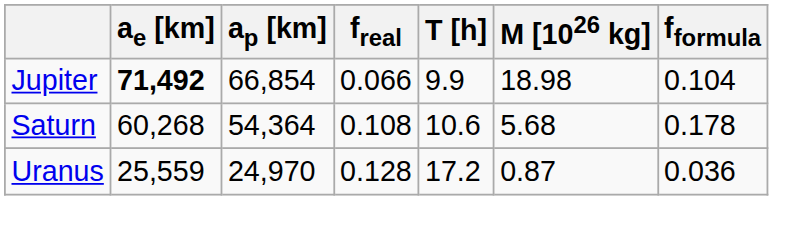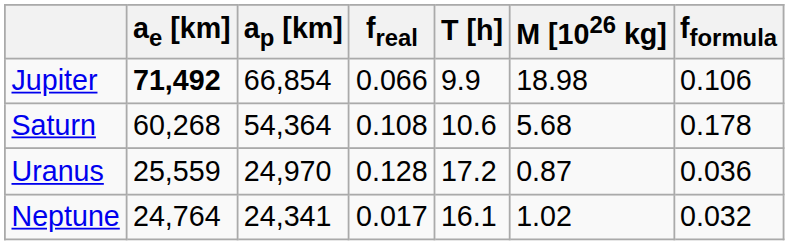 <table class="wikitable">
 <tr>
 <th></th>
 <th>a<sub>e</sub> [km]</th>
 <th>a<sub>p</sub> [km]</th>
 <th>f<sub>real</sub></th>
 <th>T [h]</th>
 <th>M [10<sup>26</sup> kg]</th>
 <th>f<sub>formula</sub></th>
 </tr>
 <tr>
 <td><a href='#'>Jupiter</a></td>
 <td><strong>71,492</strong></td>
 <td>66,854</td>
 <td>0.066</td>
 <td>9.9</td>
 <td>18.98</td>
-<td>0.104</td>
+<td>0.106</td>
 </tr>
 <tr>
 <td><a href='#'>Saturn</a></td>
 <td>60,268</td>
 <td>54,364</td>
 <td>0.108</td>
 <td>10.6</td>
 <td>5.68</td>
 <td>0.178</td>
 </tr>
 <tr>
 <td><a href='#'>Uranus</a></td>
 <td>25,559</td>
 <td>24,970</td>
 <td>0.128</td>
 <td>17.2</td>
 <td>0.87</td>
 <td>0.036</td>
 </tr>
+<tr>
+<td><a href='#'>Neptune</a></td>
+<td>24,764</td>
+<td>24,341</td>
+<td>0.017</td>
+<td>16.1</td>
+<td>1.02</td>
+<td>0.032</td>
+</tr>
 </table>
